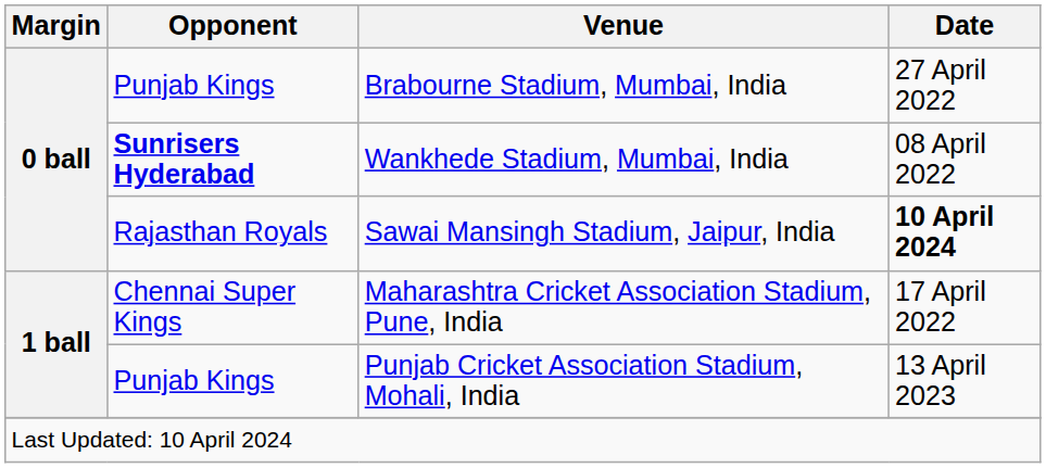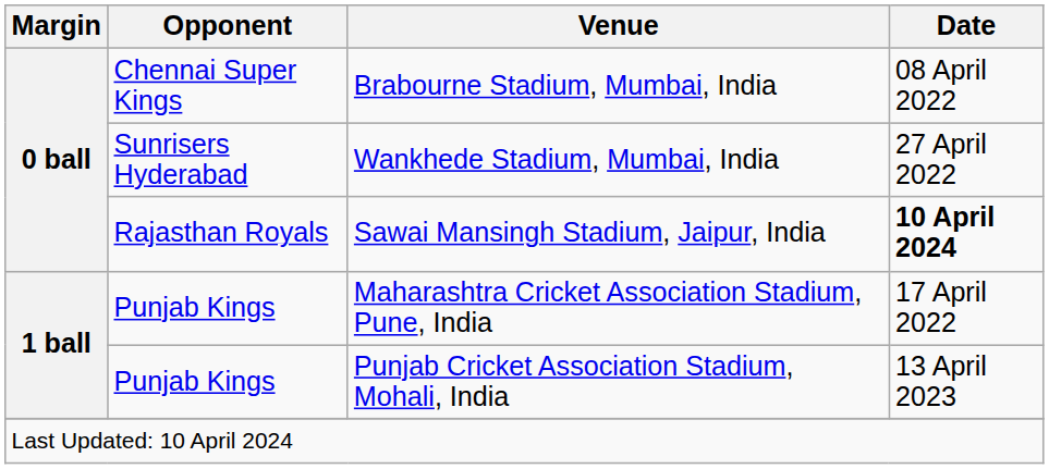 <table class="wikitable">
 <tr>
 <th>Margin</th>
 <th>Opponent</th>
 <th>Venue</th>
 <th>Date</th>
 </tr>
 <tr>
 <th rowspan=3>0 ball</th>
-<td><a href='#'>Punjab Kings</a></td>
+<td><a href='#'>Chennai Super Kings</a></td>
 <td><a href='#'>Brabourne Stadium</a>, <a href='#'>Mumbai</a>, India</td>
-<td>27 April 2022</td>
+<td>08 April 2022</td>
 </tr>
 <tr>
-<td><strong><a href='#'>Sunrisers Hyderabad</a></strong></td>
+<td><a href='#'>Sunrisers Hyderabad</a></td>
 <td><a href='#'>Wankhede Stadium</a>, <a href='#'>Mumbai</a>, India</td>
-<td>08 April 2022</td>
+<td>27 April 2022</td>
 </tr>
 <tr>
 <td><a href='#'>Rajasthan Royals</a></td>
 <td><a href='#'>Sawai Mansingh Stadium</a>, <a href='#'>Jaipur</a>, India</td>
 <td><strong>10 April 2024</strong></td>
 </tr>
 <tr>
 <th rowspan="2">1 ball</th>
-<td><a href='#'>Chennai Super Kings</a></td>
+<td><a href='#'>Punjab Kings</a></td>
 <td><a href='#'>Maharashtra Cricket Association Stadium</a>, <a href='#'>Pune</a>, India</td>
 <td>17 April 2022</td>
 </tr>
 <tr>
 <td><a href='#'>Punjab Kings</a></td>
 <td><a href='#'>Punjab Cricket Association Stadium</a>, <a href='#'>Mohali</a>, India</td>
 <td>13 April 2023</td>
 </tr>
 <tr>
 </tr>
 <tr class=sortbottom>
 <td colspan="4"><small>Last Updated: 10 April 2024</small></td>
 </tr>
 </table>
